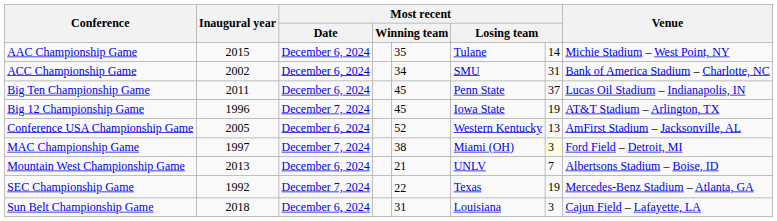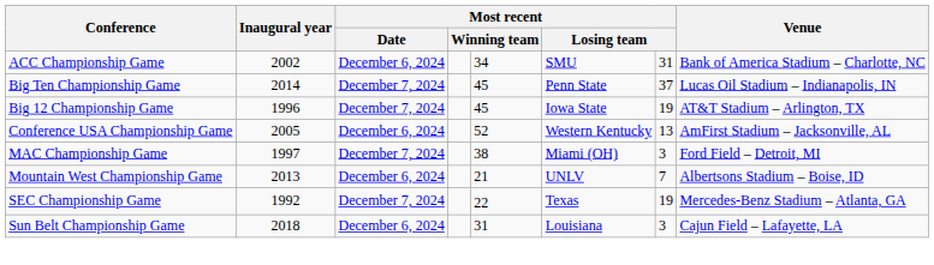 <table class="wikitable sortable">
 <tr>
 <th rowspan=2>Conference</th>
 <th rowspan=2>Inaugural year</th>
 <th colspan=5>Most recent</th>
 <th rowspan=2 class=unsortable>Venue</th>
 </tr>
 <tr>
 <th>Date</th>
 <th colspan=2 class=unsortable>Winning team</th>
 <th colspan=2 class=unsortable>Losing team </th>
 </tr>
 <tr>
-<td><a href='#'>AAC Championship Game</a></td>
-<td align=center>2015</td>
-<td><a href='#'>December 6, 2024</a></td>
-<td style=> <strong><a href='#'></a></strong></td>
-<td>35</td>
-<td><a href='#'>Tulane</a></td>
-<td>14</td>
-<td><a href='#'>Michie Stadium</a> – <a href='#'>West Point, NY</a></td>
-</tr>
-<tr>
 <td><a href='#'>ACC Championship Game</a></td>
 <td align=center>2002</td>
 <td><a href='#'>December 6, 2024</a></td>
 <td style=> <strong><a href='#'></a></strong> </td>
 <td>34</td>
 <td> <a href='#'>SMU</a> </td>
 <td>31</td>
 <td><a href='#'>Bank of America Stadium</a> – <a href='#'>Charlotte, NC</a></td>
 </tr>
 <tr>
 <td><a href='#'>Big Ten Championship Game</a></td>
-<td align=center>2011</td>
-<td><a href='#'>December 6, 2024</a></td>
+<td align=center>2014</td>
+<td><a href='#'>December 7, 2024</a></td>
 <td style=> <strong><a href='#'></a></strong> </td>
 <td>45</td>
 <td> <a href='#'>Penn State</a> </td>
 <td>37</td>
 <td><a href='#'>Lucas Oil Stadium</a> – <a href='#'>Indianapolis, IN</a></td>
 </tr>
 <tr>
 <td><a href='#'>Big 12 Championship Game</a></td>
 <td align=center>1996</td>
 <td><a href='#'>December 7, 2024</a></td>
 <td style=> <strong><a href='#'></a></strong> </td>
 <td>45</td>
 <td> <a href='#'>Iowa State</a></td>
 <td>19</td>
 <td><a href='#'>AT&T Stadium</a> – <a href='#'>Arlington, TX</a></td>
 </tr>
 <tr>
 <td><a href='#'>Conference USA Championship Game</a></td>
 <td align=center>2005</td>
 <td><a href='#'>December 6, 2024</a></td>
 <td style=><strong><a href='#'></a></strong></td>
 <td>52</td>
 <td><a href='#'>Western Kentucky</a></td>
 <td>13</td>
 <td><a href='#'>AmFirst Stadium</a> – <a href='#'>Jacksonville, AL</a></td>
 </tr>
 <tr>
 <td><a href='#'>MAC Championship Game</a></td>
 <td align=center>1997</td>
 <td><a href='#'>December 7, 2024</a></td>
 <td style=><strong><a href='#'></a></strong></td>
 <td>38</td>
 <td><a href='#'>Miami (OH)</a></td>
-<td style="background: lightyellow;">3</td>
+<td>3</td>
 <td><a href='#'>Ford Field</a> – <a href='#'>Detroit, MI</a></td>
 </tr>
 <tr>
 <td><a href='#'>Mountain West Championship Game</a></td>
 <td align=center>2013</td>
 <td><a href='#'>December 6, 2024</a></td>
 <td style=> <strong><a href='#'></a></strong> </td>
 <td>21</td>
 <td> <a href='#'>UNLV</a></td>
 <td>7</td>
 <td><a href='#'>Albertsons Stadium</a> – <a href='#'>Boise, ID</a></td>
 </tr>
 <tr>
 <td><a href='#'>SEC Championship Game</a></td>
 <td align=center>1992</td>
 <td><a href='#'>December 7, 2024</a></td>
 <td style=> <strong><a href='#'></a></strong> </td>
 <td>22 <sup></sup></td>
 <td> <a href='#'>Texas</a> </td>
 <td>19</td>
 <td><a href='#'>Mercedes-Benz Stadium</a> – <a href='#'>Atlanta, GA</a></td>
 </tr>
 <tr>
 <td><a href='#'>Sun Belt Championship Game</a></td>
 <td align=center>2018</td>
 <td><a href='#'>December 6, 2024</a></td>
 <td style=><strong><a href='#'></a></strong></td>
 <td>31</td>
 <td><a href='#'>Louisiana</a></td>
 <td>3</td>
 <td><a href='#'>Cajun Field</a> – <a href='#'>Lafayette, LA</a></td>
 </tr>
 </table>
